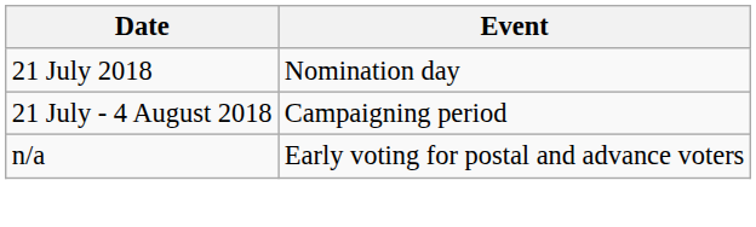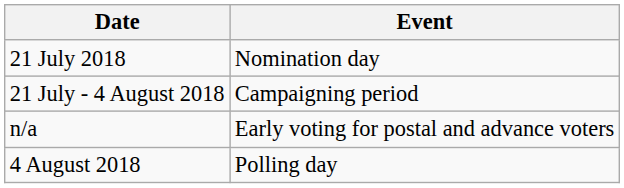 <table class="wikitable">
 <tr>
 <th>Date</th>
 <th>Event</th>
 </tr>
 <tr>
 <td>21 July 2018</td>
 <td>Nomination day</td>
 </tr>
 <tr>
 <td>21 July - 4 August 2018</td>
 <td>Campaigning period</td>
 </tr>
 <tr>
 <td>n/a</td>
 <td>Early voting for postal and advance voters</td>
 </tr>
+<tr>
+<td>4 August 2018</td>
+<td>Polling day</td>
+</tr>
 </table>
